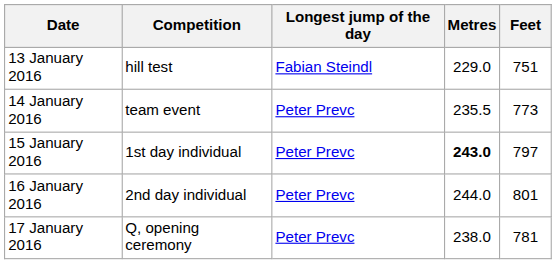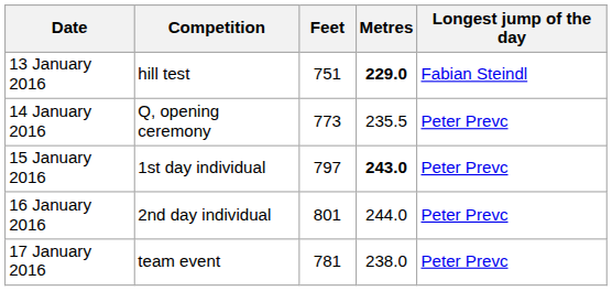 <table class="wikitable plainrowheaders" style="background:#fff; font-size:86%; line-height:16px; border:grey solid 1px; border-collapse:collapse;">
 <tr style="background:#ccc; text-align:center;">
 <th width=100>Date</th>
 <th width=130>Competition</th>
+<th width=40>Feet</th>
+<th width=40>Metres</th>
 <th width=150>Longest jump of the day</th>
-<th width=40>Metres</th>
-<th width=40>Feet</th>
 </tr>
 <tr>
 <td>13 January 2016</td>
 <td align=left>hill test</td>
+<td align=center>751</td>
+<td align=center><strong>229.0</strong></td>
 <td> <a href='#'>Fabian Steindl</a></td>
-<td align=center>229.0</td>
-<td align=center>751</td>
 </tr>
 <tr>
 <td>14 January 2016</td>
-<td align=left>team event</td>
+<td align=left>Q, opening ceremony</td>
+<td align=center>773</td>
+<td align=center>235.5</td>
 <td> <a href='#'>Peter Prevc</a></td>
-<td align=center>235.5</td>
-<td align=center>773</td>
 </tr>
 <tr>
 <td>15 January 2016</td>
 <td align=left>1st day individual</td>
+<td align=center>797</td>
+<td align=center><strong>243.0</strong></td>
 <td> <a href='#'>Peter Prevc</a></td>
-<td align=center><strong>243.0</strong></td>
-<td align=center>797</td>
 </tr>
 <tr>
 <td>16 January 2016</td>
 <td align=left>2nd day individual</td>
+<td align=center>801</td>
+<td align=center>244.0</td>
 <td> <a href='#'>Peter Prevc</a></td>
-<td align=center>244.0</td>
-<td align=center>801</td>
 </tr>
 <tr>
 <td>17 January 2016</td>
-<td align=left>Q, opening ceremony</td>
+<td align=left>team event</td>
+<td align=center>781</td>
+<td align=center>238.0</td>
 <td> <a href='#'>Peter Prevc</a></td>
-<td align=center>238.0</td>
-<td align=center>781</td>
 </tr>
 </table>
